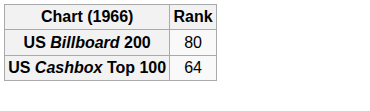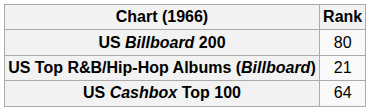 <table class="wikitable sortable plainrowheaders">
 <tr>
 <th>Chart (1966)</th>
 <th>Rank</th>
 </tr>
 <tr>
 <th scope="row">US <em>Billboard</em> 200</th>
 <td style="text-align:center;">80</td>
 </tr>
 <tr>
+<th scope="row">US Top R&B/Hip-Hop Albums (<em>Billboard</em>)</th>
+<td style="text-align:center;">21</td>
+</tr>
+<tr>
 <th scope="row">US <em>Cashbox</em> Top 100</th>
 <td style="text-align:center;">64</td>
 </tr>
 </table>
